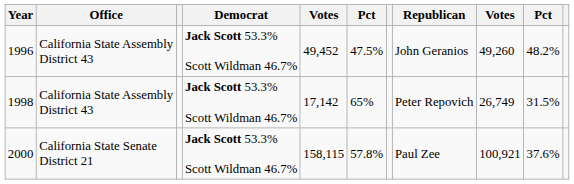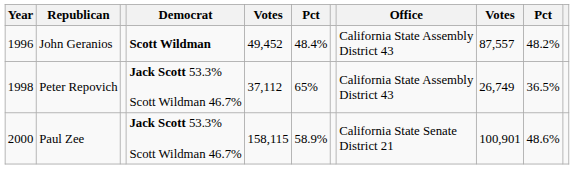 <table class="wikitable" style="margin:0.5em ; font-size:95%">
 <tr>
 <th>Year</th>
-<th>Office</th>
+<th>Republican</th>
 <th></th>
 <th>Democrat</th>
 <th>Votes</th>
 <th>Pct</th>
 <th></th>
-<th>Republican</th>
+<th>Office</th>
 <th>Votes</th>
 <th>Pct</th>
 <th></th>
 </tr>
 <tr>
 <td>1996</td>
+<td>John Geranios</td>
+<td></td>
+<td><strong>Scott Wildman</strong></td>
+<td>49,452</td>
+<td>48.4%</td>
+<td></td>
 <td>California State Assembly<br> District 43</td>
-<td></td>
-<td><strong>Jack Scott</strong> 53.3%<br><br>Scott Wildman 46.7%</td>
-<td>49,452</td>
-<td>47.5%</td>
-<td></td>
-<td>John Geranios</td>
-<td>49,260</td>
+<td>87,557</td>
 <td>48.2%</td>
 <td></td>
 </tr>
 <tr>
 <td>1998</td>
-<td>California State Assembly<br> District 43</td>
+<td>Peter Repovich</td>
 <td></td>
 <td><strong>Jack Scott</strong> 53.3%<br><br>Scott Wildman 46.7%</td>
-<td>17,142</td>
+<td>37,112</td>
 <td>65%</td>
 <td></td>
-<td>Peter Repovich</td>
+<td>California State Assembly<br> District 43</td>
 <td>26,749</td>
-<td>31.5%</td>
+<td>36.5%</td>
 <td></td>
 </tr>
 <tr>
 <td>2000</td>
-<td>California State Senate<br> District 21</td>
+<td>Paul Zee</td>
 <td></td>
 <td><strong>Jack Scott</strong> 53.3%<br><br>Scott Wildman 46.7%</td>
 <td>158,115</td>
-<td>57.8%</td>
+<td>58.9%</td>
 <td></td>
-<td>Paul Zee</td>
-<td>100,921</td>
-<td>37.6%</td>
+<td>California State Senate<br> District 21</td>
+<td>100,901</td>
+<td>48.6%</td>
 <td></td>
 </tr>
 </table>
